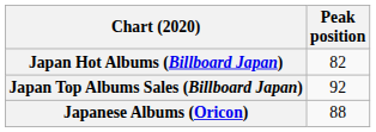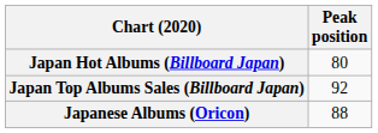 <table class="wikitable sortable plainrowheaders" style="text-align:center">
 <tr>
 <th scope="col">Chart (2020)</th>
 <th scope="col">Peak<br>position</th>
 </tr>
 <tr>
 <th scope="row">Japan Hot Albums (<em><a href='#'>Billboard Japan</a></em>)</th>
-<td>82</td>
+<td>80</td>
 </tr>
 <tr>
 <th scope="row">Japan Top Albums Sales (<em>Billboard Japan</em>)</th>
 <td>92</td>
 </tr>
 <tr>
 <th scope="row">Japanese Albums (<a href='#'>Oricon</a>)</th>
 <td>88</td>
 </tr>
 </table>
